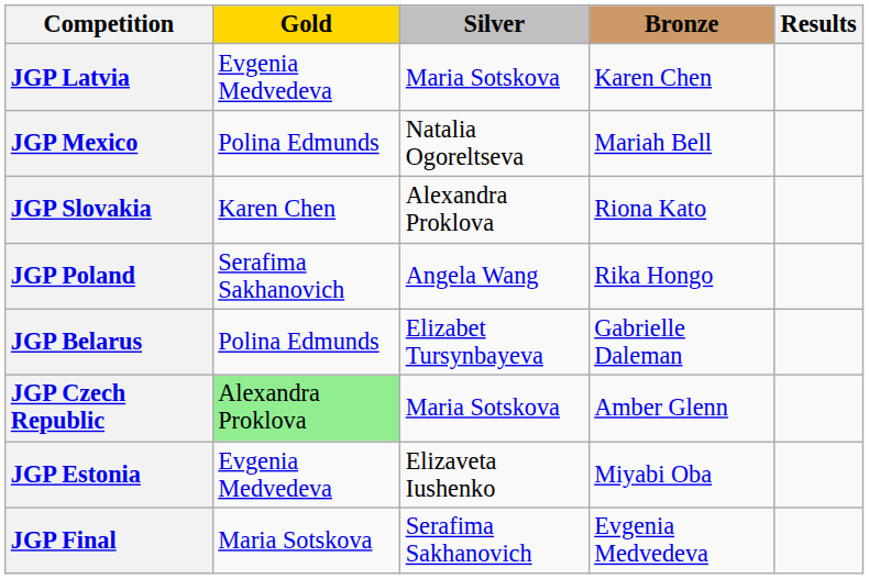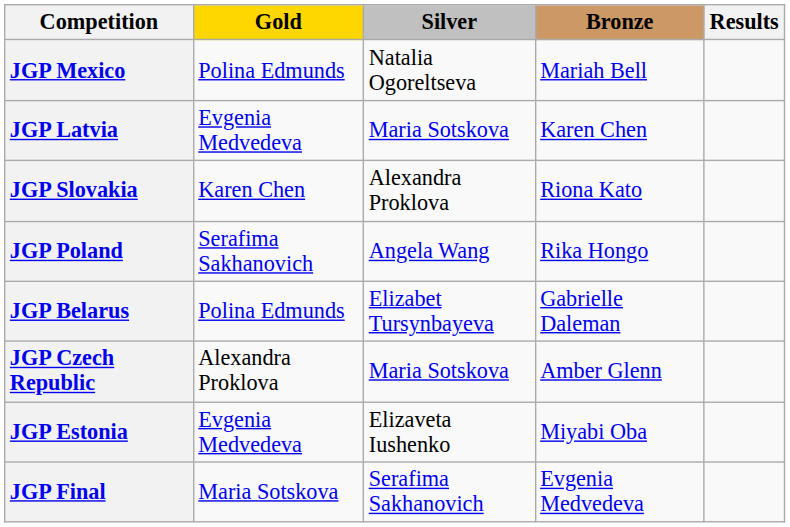 <table class="wikitable unsortable" style="text-align:left; width:90%">
 <tr>
 <th scope="col" style="text-align:center; width:25%">Competition</th>
 <td scope="col" style="text-align:center; width:22.5%; background:gold"><strong>Gold</strong></td>
 <td scope="col" style="text-align:center; width:22.5%; background:silver"><strong>Silver</strong></td>
 <td scope="col" style="text-align:center; width:22.5%; background:#c96"><strong>Bronze</strong></td>
 <th scope="col" style="text-align:center; width:7.5%">Results</th>
 </tr>
 <tr>
+<th scope="row" style="text-align:left"> <a href='#'>JGP Mexico</a></th>
+<td> <a href='#'>Polina Edmunds</a></td>
+<td> Natalia Ogoreltseva</td>
+<td> <a href='#'>Mariah Bell</a></td>
+<td></td>
+</tr>
+<tr>
 <th scope="row" style="text-align:left"> <a href='#'>JGP Latvia</a></th>
 <td> <a href='#'>Evgenia Medvedeva</a></td>
 <td> <a href='#'>Maria Sotskova</a></td>
 <td> <a href='#'>Karen Chen</a></td>
-<td></td>
-</tr>
-<tr>
-<th scope="row" style="text-align:left"> <a href='#'>JGP Mexico</a></th>
-<td> <a href='#'>Polina Edmunds</a></td>
-<td> Natalia Ogoreltseva</td>
-<td> <a href='#'>Mariah Bell</a></td>
 <td></td>
 </tr>
 <tr>
 <th scope="row" style="text-align:left"> <a href='#'>JGP Slovakia</a></th>
 <td> <a href='#'>Karen Chen</a></td>
 <td> Alexandra Proklova</td>
 <td> <a href='#'>Riona Kato</a></td>
 <td></td>
 </tr>
 <tr>
 <th scope="row" style="text-align:left"> <a href='#'>JGP Poland</a></th>
 <td> <a href='#'>Serafima Sakhanovich</a></td>
 <td> <a href='#'>Angela Wang</a></td>
 <td> <a href='#'>Rika Hongo</a></td>
 <td></td>
 </tr>
 <tr>
 <th scope="row" style="text-align:left"> <a href='#'>JGP Belarus</a></th>
 <td> <a href='#'>Polina Edmunds</a></td>
 <td> <a href='#'>Elizabet Tursynbayeva</a></td>
 <td> <a href='#'>Gabrielle Daleman</a></td>
 <td></td>
 </tr>
 <tr>
 <th scope="row" style="text-align:left"> <a href='#'>JGP Czech Republic</a></th>
-<td style="background: lightgreen;"> Alexandra Proklova</td>
+<td> Alexandra Proklova</td>
 <td> <a href='#'>Maria Sotskova</a></td>
 <td> <a href='#'>Amber Glenn</a></td>
 <td></td>
 </tr>
 <tr>
 <th scope="row" style="text-align:left"> <a href='#'>JGP Estonia</a></th>
 <td> <a href='#'>Evgenia Medvedeva</a></td>
 <td> Elizaveta Iushenko</td>
 <td> <a href='#'>Miyabi Oba</a></td>
 <td></td>
 </tr>
 <tr>
 <th scope="row" style="text-align:left"> <a href='#'>JGP Final</a></th>
 <td> <a href='#'>Maria Sotskova</a></td>
 <td> <a href='#'>Serafima Sakhanovich</a></td>
 <td> <a href='#'>Evgenia Medvedeva</a></td>
 <td></td>
 </tr>
 </table>
